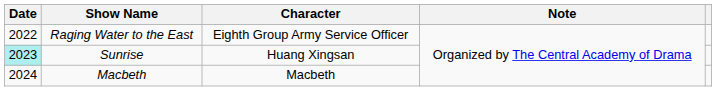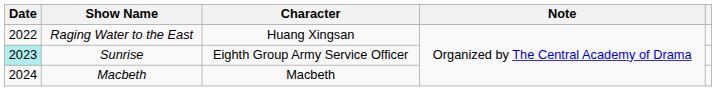 <table class="wikitable" width="70%" style="text-align:center">
 <tr>
 <th>Date</th>
 <th>Show Name</th>
 <th>Character</th>
 <th>Note</th>
 <th></th>
 </tr>
 <tr>
 <td>2022</td>
 <td><em>Raging Water to the East</em></td>
-<td>Eighth Group Army Service Officer</td>
+<td>Huang Xingsan</td>
 <td rowspan="3">Organized by <a href='#'>The Central Academy of Drama</a></td>
 <td></td>
 </tr>
 <tr>
 <td style="background: paleturquoise;">2023</td>
 <td><em>Sunrise</em></td>
-<td>Huang Xingsan</td>
+<td>Eighth Group Army Service Officer</td>
 <td></td>
 </tr>
 <tr>
 <td>2024</td>
 <td><em>Macbeth</em></td>
 <td>Macbeth</td>
 <td></td>
 </tr>
 </table>
